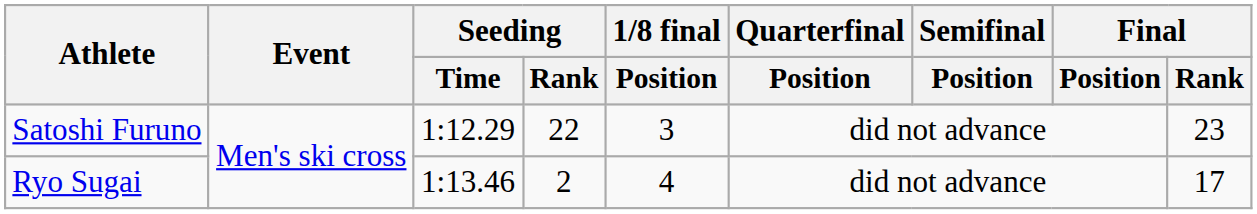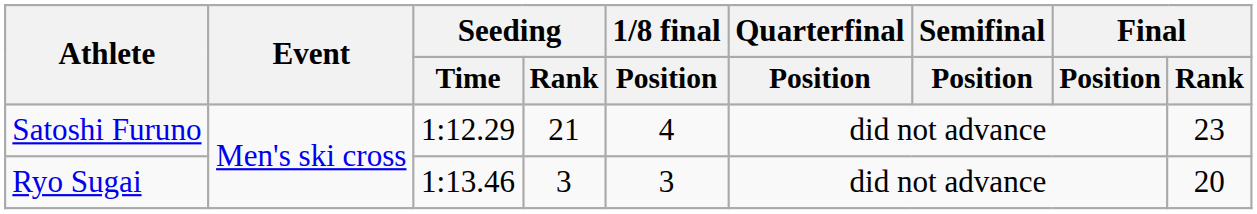 <table class=wikitable style=font-size:90%>
 <tr>
 <th rowspan=2>Athlete</th>
 <th rowspan=2>Event</th>
 <th colspan=2>Seeding</th>
 <th>1/8 final</th>
 <th>Quarterfinal</th>
 <th>Semifinal</th>
 <th colspan=2>Final</th>
 </tr>
 <tr style=font-size:95%>
 <th>Time</th>
 <th>Rank</th>
 <th>Position</th>
 <th>Position</th>
 <th>Position</th>
 <th>Position</th>
 <th>Rank</th>
 </tr>
 <tr align=center>
 <td align=left><a href='#'>Satoshi Furuno</a></td>
 <td align=left rowspan=2><a href='#'>Men's ski cross</a></td>
 <td>1:12.29</td>
-<td>22</td>
-<td>3</td>
+<td>21</td>
+<td>4</td>
 <td colspan=3>did not advance</td>
 <td>23</td>
 </tr>
 <tr align=center>
 <td align=left><a href='#'>Ryo Sugai</a></td>
 <td>1:13.46</td>
-<td>2</td>
-<td>4</td>
+<td>3</td>
+<td>3</td>
 <td colspan=3>did not advance</td>
-<td>17</td>
+<td>20</td>
 </tr>
 </table>
